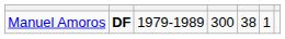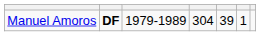 <table class="wikitable plainrowheaders sortable" style="text-align:center">
 <tr>
 <th></th>
 <th></th>
 <th></th>
 <th></th>
 <th></th>
 <th></th>
 <th></th>
 </tr>
 <tr>
 <td align="left"> <a href='#'>Manuel Amoros</a></td>
 <td><strong>DF</strong></td>
 <td>1979-1989</td>
-<td>300</td>
-<td>38</td>
+<td>304</td>
+<td>39</td>
 <td>1</td>
 <td></td>
 </tr>
 </table>
